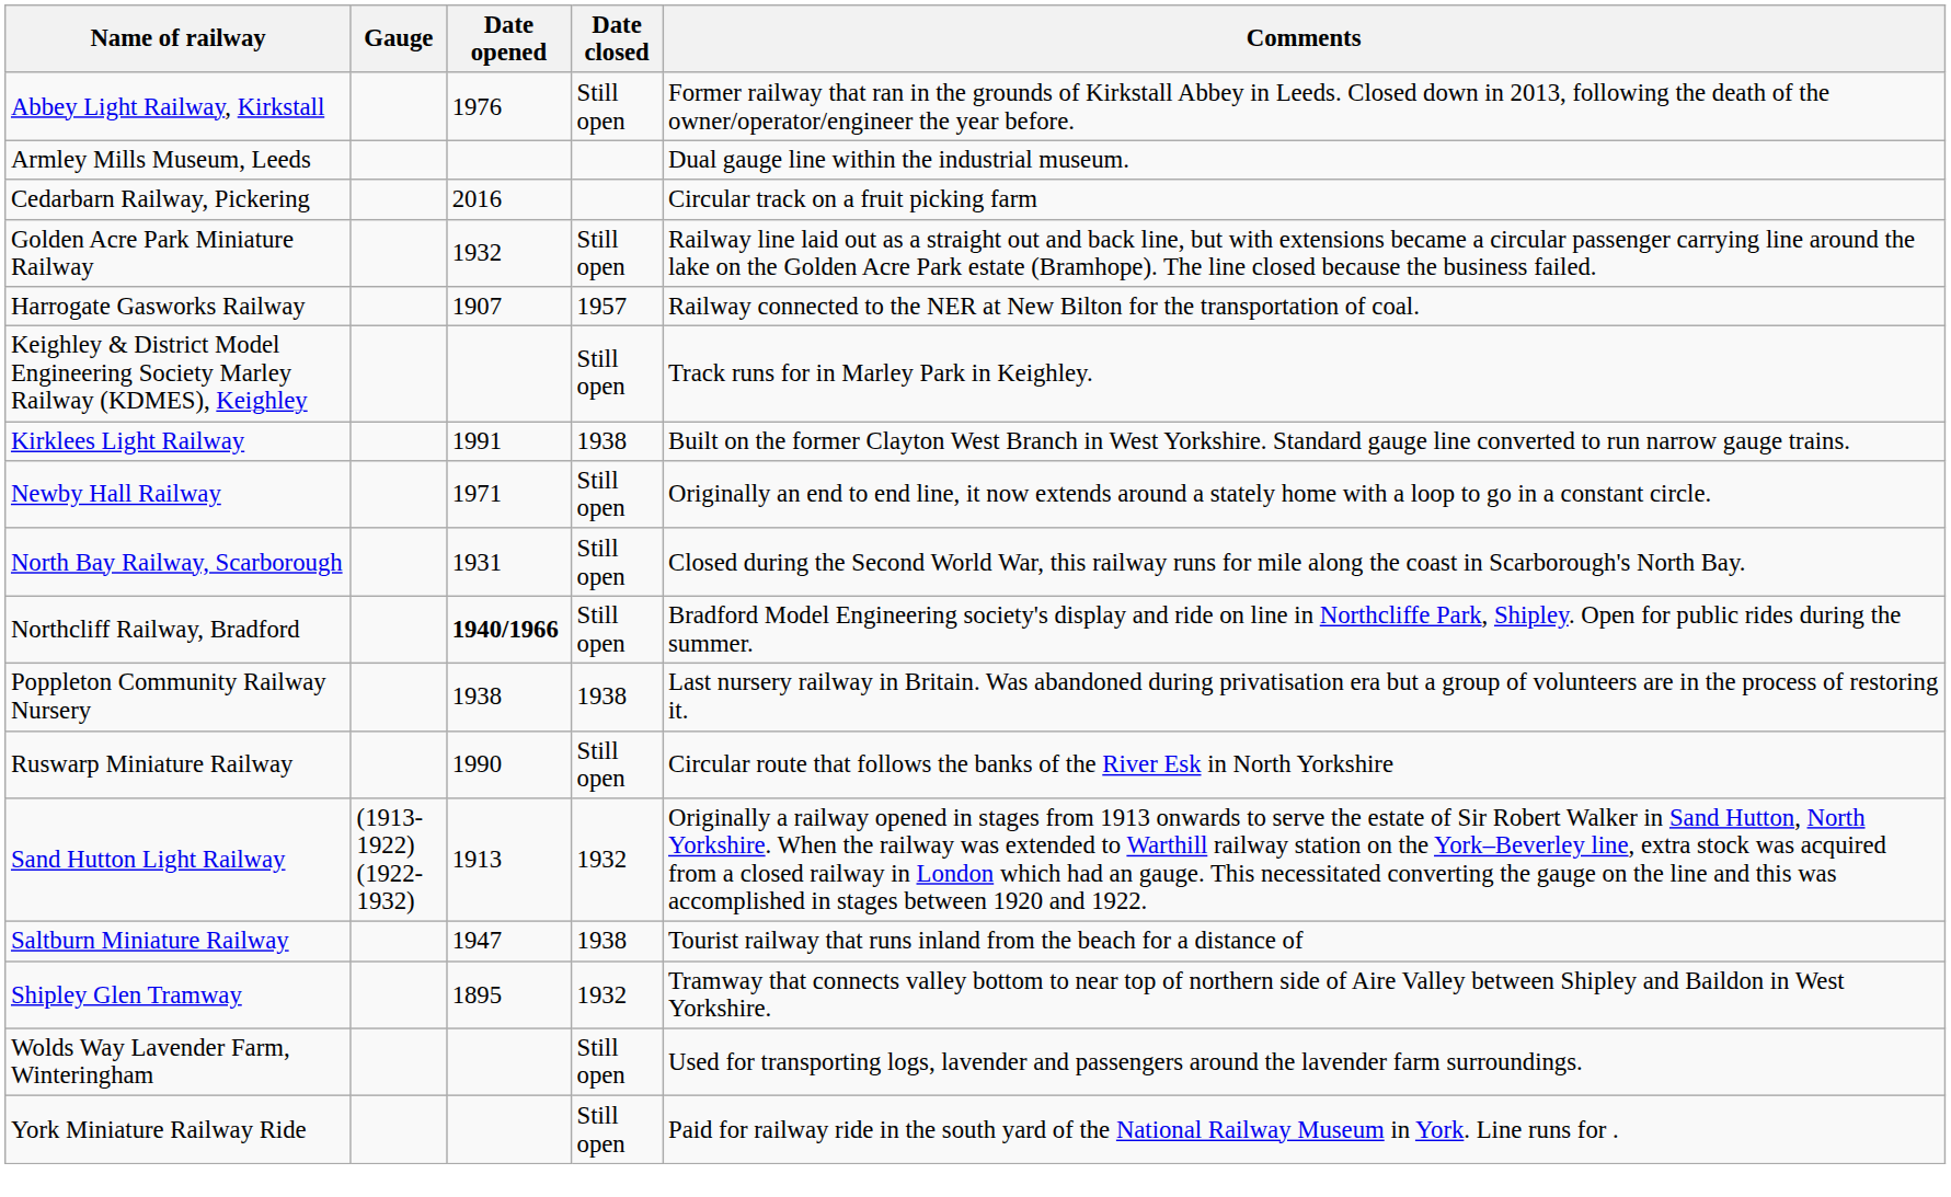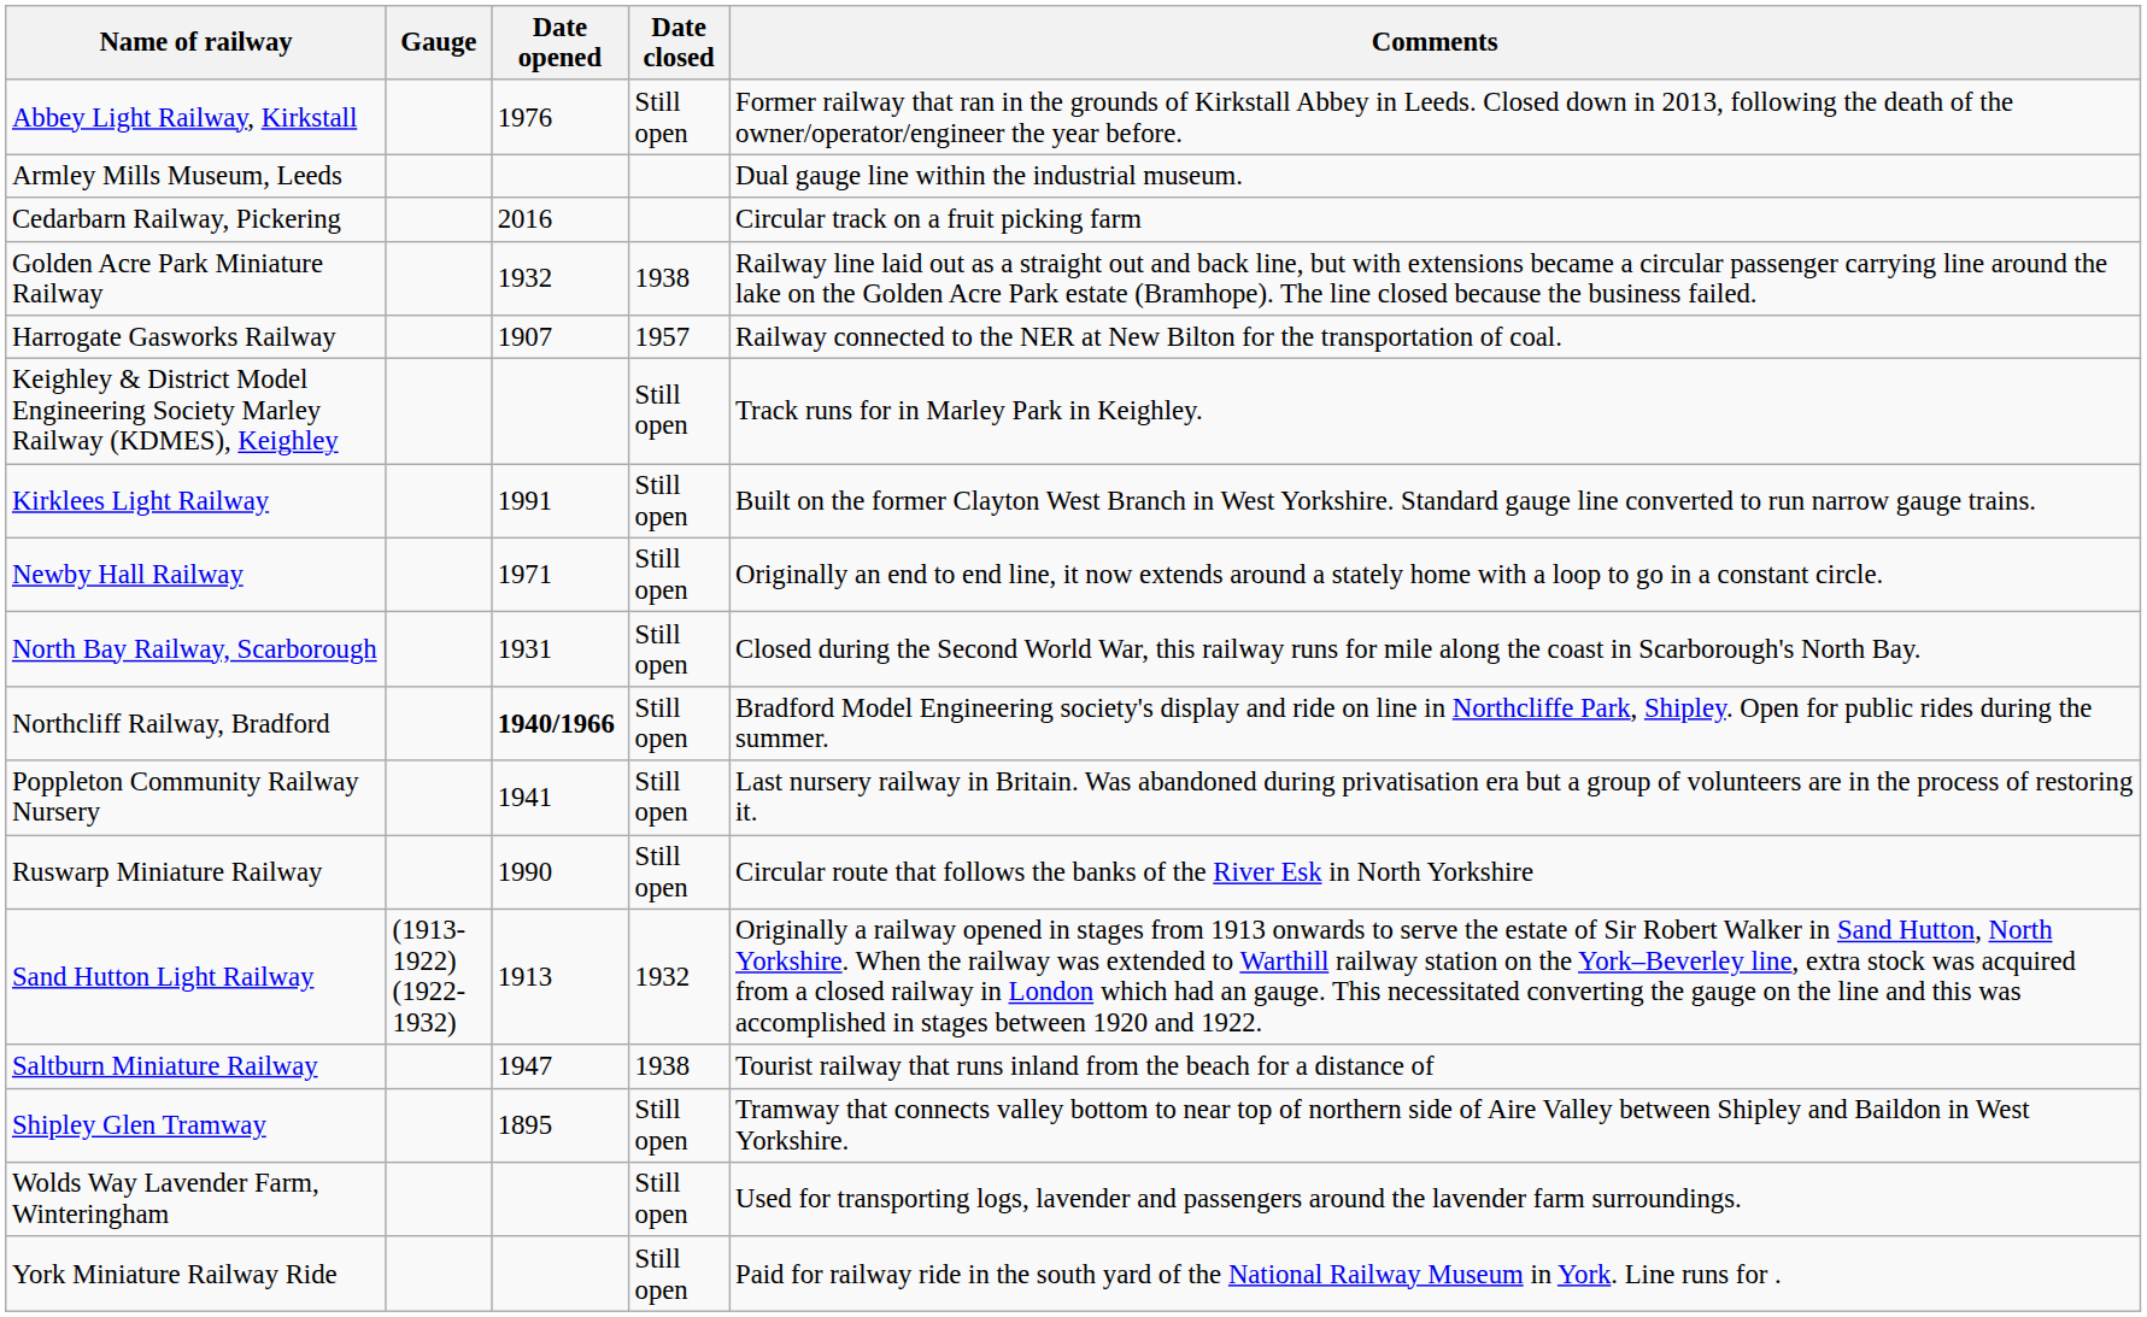 <table class="wikitable">
 <tr>
 <th>Name of railway</th>
 <th>Gauge</th>
 <th>Date opened</th>
 <th>Date closed</th>
 <th>Comments</th>
 </tr>
 <tr>
 <td><a href='#'>Abbey Light Railway</a>, <a href='#'>Kirkstall</a></td>
 <td></td>
 <td>1976</td>
 <td>Still open</td>
 <td>Former railway that ran in the grounds of Kirkstall Abbey in Leeds. Closed down in 2013, following the death of the owner/operator/engineer the year before.</td>
 </tr>
 <tr>
 <td>Armley Mills Museum, Leeds</td>
 <td></td>
 <td></td>
 <td></td>
 <td>Dual gauge line within the industrial museum.</td>
 </tr>
 <tr>
 <td>Cedarbarn Railway, Pickering</td>
 <td></td>
 <td>2016</td>
 <td></td>
 <td>Circular track on a fruit picking farm</td>
 </tr>
 <tr>
 <td>Golden Acre Park Miniature Railway</td>
 <td></td>
 <td>1932</td>
-<td>Still open</td>
+<td>1938</td>
 <td>Railway line laid out as a straight out and back line, but with extensions became a circular passenger carrying line around the lake on the Golden Acre Park estate (Bramhope). The line closed because the business failed.</td>
 </tr>
 <tr>
 <td>Harrogate Gasworks Railway</td>
 <td></td>
 <td>1907</td>
 <td>1957</td>
 <td>Railway connected to the NER at New Bilton for the transportation of coal.</td>
 </tr>
 <tr>
 <td>Keighley & District Model Engineering Society Marley Railway (KDMES), <a href='#'>Keighley</a></td>
 <td><br></td>
 <td></td>
 <td>Still open</td>
 <td>Track runs for  in Marley Park in Keighley.</td>
 </tr>
 <tr>
 <td><a href='#'>Kirklees Light Railway</a></td>
 <td></td>
 <td>1991</td>
-<td>1938</td>
+<td>Still open</td>
 <td>Built on the former Clayton West Branch in West Yorkshire. Standard gauge line converted to run narrow gauge trains.</td>
 </tr>
 <tr>
 <td><a href='#'>Newby Hall Railway</a></td>
 <td></td>
 <td>1971</td>
 <td>Still open</td>
 <td>Originally an end to end line, it now extends around a stately home with a loop to go in a constant circle.</td>
 </tr>
 <tr>
 <td><a href='#'>North Bay Railway, Scarborough</a></td>
 <td></td>
 <td>1931</td>
 <td>Still open</td>
 <td>Closed during the Second World War, this railway runs for  mile along the coast in Scarborough's North Bay.</td>
 </tr>
 <tr>
 <td>Northcliff Railway, Bradford</td>
 <td><br><br></td>
 <td><strong>1940/1966</strong></td>
 <td>Still open</td>
 <td>Bradford Model Engineering society's display and ride on line in <a href='#'>Northcliffe Park</a>, <a href='#'>Shipley</a>. Open for public rides during the summer.</td>
 </tr>
 <tr>
 <td>Poppleton Community Railway Nursery</td>
 <td></td>
-<td>1938</td>
-<td>1938</td>
+<td>1941</td>
+<td>Still open<br></td>
 <td>Last nursery railway in Britain. Was abandoned during privatisation era but a group of volunteers are in the process of restoring it.</td>
 </tr>
 <tr>
 <td>Ruswarp Miniature Railway</td>
 <td></td>
 <td>1990</td>
 <td>Still open</td>
 <td>Circular route that follows the banks of the <a href='#'>River Esk</a> in North Yorkshire</td>
 </tr>
 <tr>
 <td><a href='#'>Sand Hutton Light Railway</a></td>
 <td> (1913-1922)<br> (1922-1932)</td>
 <td>1913</td>
 <td>1932</td>
 <td>Originally a  railway opened in stages from 1913 onwards to serve the estate of Sir Robert Walker in <a href='#'>Sand Hutton</a>, <a href='#'>North Yorkshire</a>. When the railway was extended to <a href='#'>Warthill</a> railway station on the <a href='#'>York–Beverley line</a>, extra stock was acquired from a closed railway in <a href='#'>London</a> which had an  gauge. This necessitated converting the gauge on the line and this was accomplished in stages between 1920 and 1922.</td>
 </tr>
 <tr>
 <td><a href='#'>Saltburn Miniature Railway</a></td>
 <td></td>
 <td>1947</td>
 <td>1938</td>
 <td>Tourist railway that runs inland from the beach for a distance of </td>
 </tr>
 <tr>
 <td><a href='#'>Shipley Glen Tramway</a></td>
 <td></td>
 <td>1895</td>
-<td>1932</td>
+<td>Still open</td>
 <td>Tramway that connects valley bottom to near top of northern side of Aire Valley between Shipley and Baildon in West Yorkshire.</td>
 </tr>
 <tr>
 <td>Wolds Way Lavender Farm, Winteringham</td>
 <td></td>
 <td></td>
 <td>Still open</td>
 <td>Used for transporting logs, lavender and passengers around the lavender farm surroundings.</td>
 </tr>
 <tr>
 <td>York Miniature Railway Ride</td>
 <td></td>
 <td></td>
 <td>Still open</td>
 <td>Paid for railway ride in the south yard of the <a href='#'>National Railway Museum</a> in <a href='#'>York</a>. Line runs for .</td>
 </tr>
 </table>
